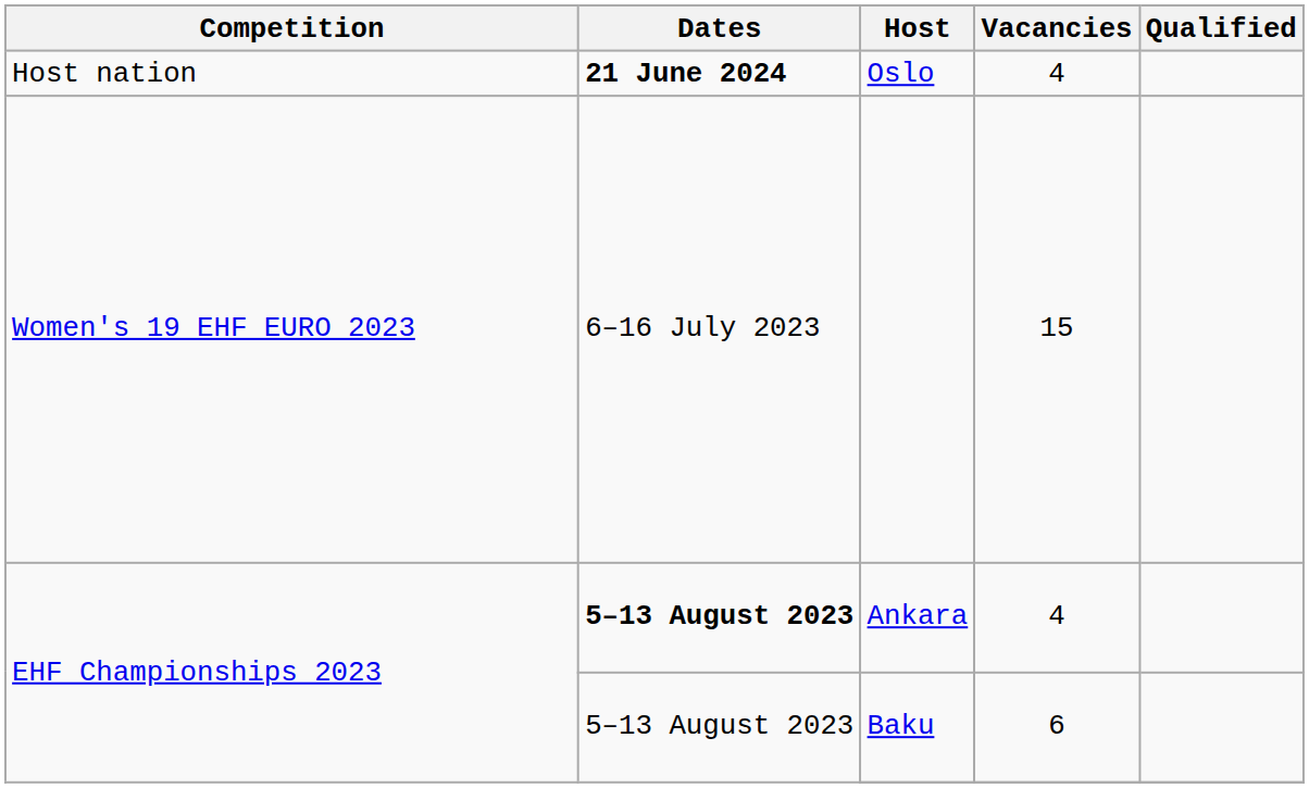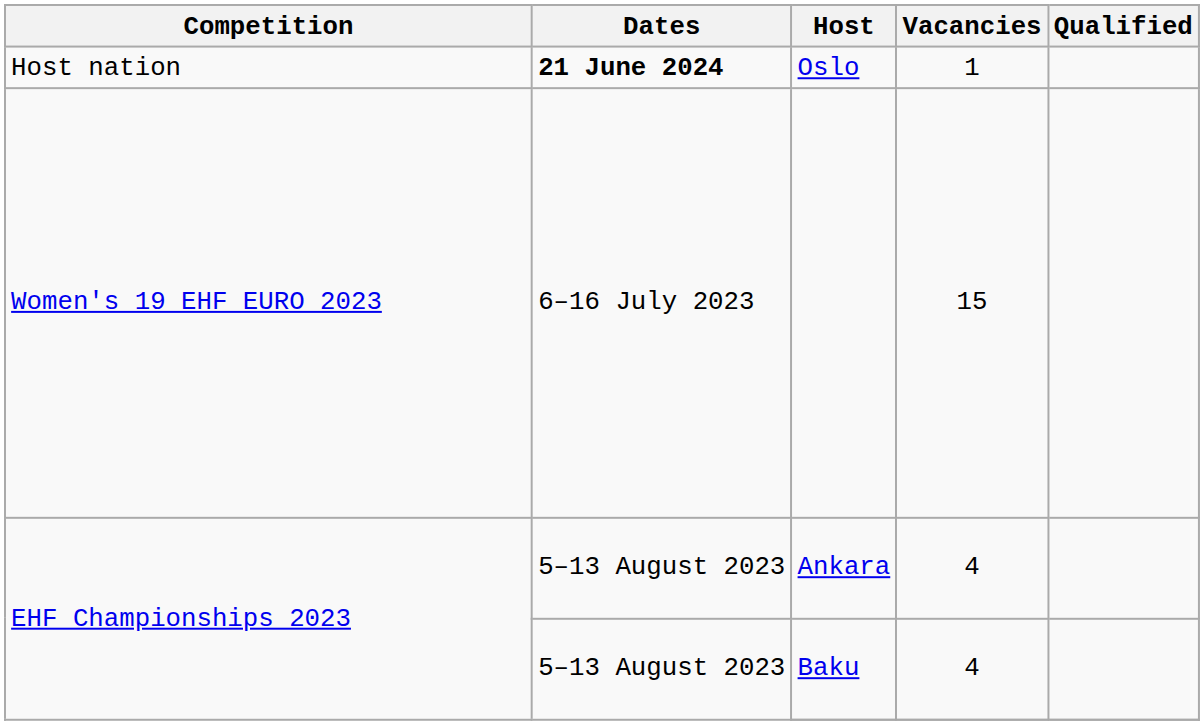 <table class="wikitable">
 <tr>
 <th style="width: 260px;">Competition</th>
 <th>Dates</th>
 <th>Host</th>
 <th>Vacancies</th>
 <th>Qualified</th>
 </tr>
 <tr>
 <td>Host nation</td>
 <td><strong>21 June 2024</strong></td>
 <td> <a href='#'>Oslo</a></td>
-<td align=center>4</td>
+<td align=center>1</td>
 <td></td>
 </tr>
 <tr>
 <td><a href='#'>Women's 19 EHF EURO 2023</a></td>
 <td>6–16 July 2023</td>
 <td></td>
 <td align=center>15</td>
 <td><br><br><br><br><br><br><br><br><br><br><br><br><br><br></td>
 </tr>
 <tr>
 <td rowspan=3><a href='#'>EHF Championships 2023</a></td>
-<td><strong>5–13 August 2023</strong></td>
+<td>5–13 August 2023</td>
 <td> <a href='#'>Ankara</a></td>
 <td align=center>4</td>
 <td><br><br><br></td>
 </tr>
 <tr>
 <td rowspan=2>5–13 August 2023</td>
 <td> <a href='#'>Baku</a></td>
-<td align=center>6</td>
+<td align=center>4</td>
 <td><br><br><br></td>
 </tr>
 <tr>
 </tr>
 </table>
